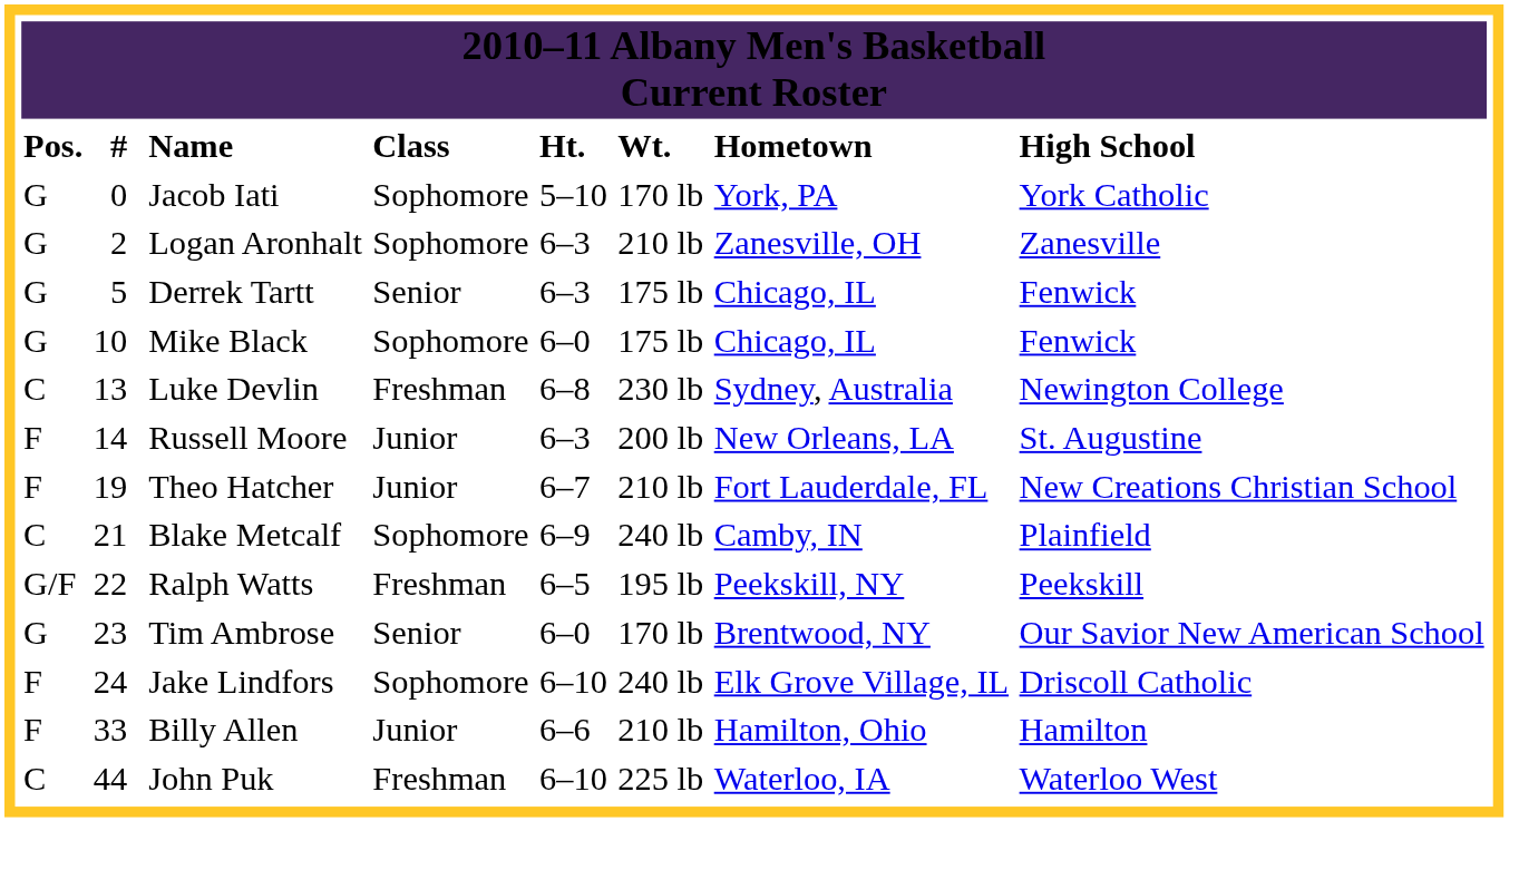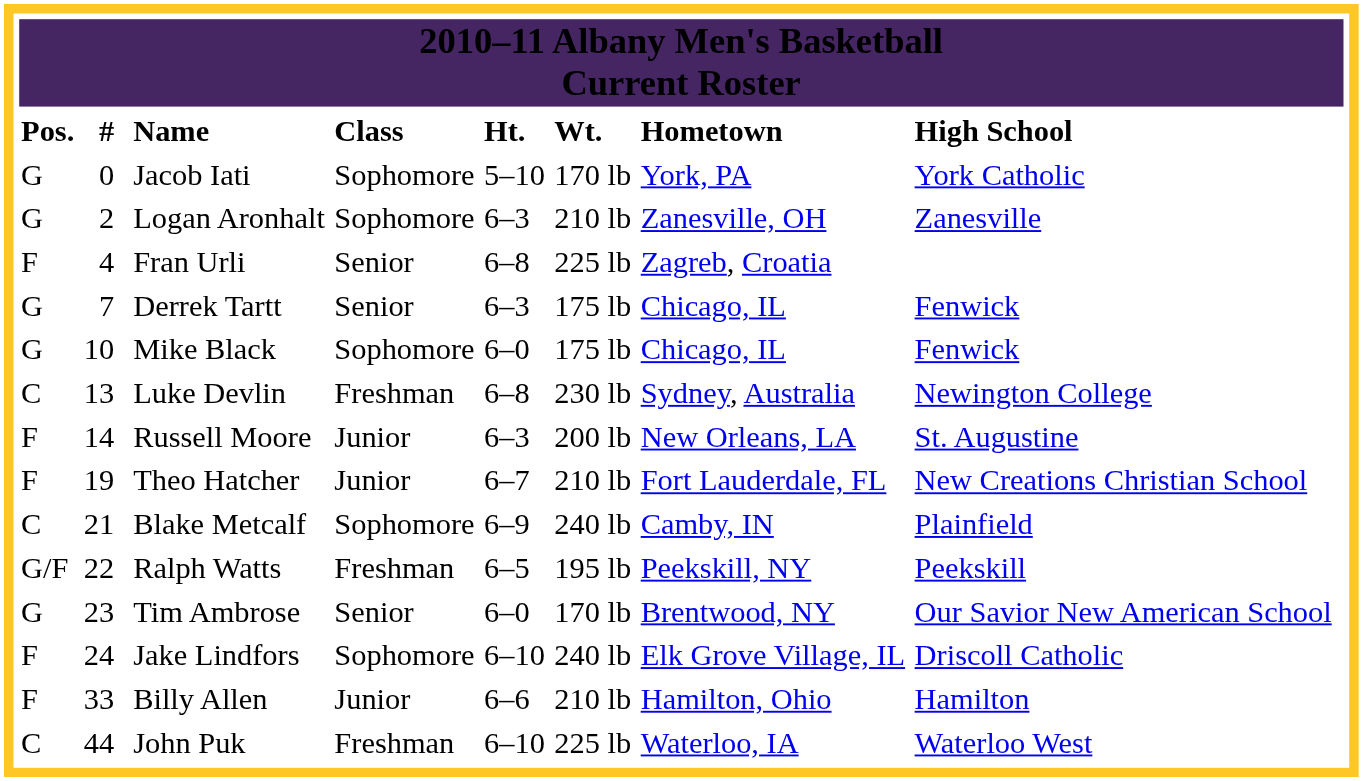 <table style="border:5px solid #FFC726;" cellspacing=3>
 <tr align="center" bgcolor="#452663">
 <td colspan=10><big><span><strong>2010–11 Albany Men's Basketball</strong><br><strong>Current Roster</strong></span></big></td>
 </tr>
 <tr>
 <td><strong>Pos.</strong></td>
 <td align="right"><strong>#</strong></td>
 <td></td>
 <td><strong>Name</strong></td>
 <td><strong>Class</strong></td>
 <td><strong>Ht.</strong></td>
 <td><strong>Wt.</strong></td>
 <td><strong>Hometown</strong></td>
 <td><strong>High School</strong></td>
 </tr>
 <tr>
 <td>G</td>
 <td align="right">0</td>
 <td align="center"></td>
 <td>Jacob Iati</td>
 <td>Sophomore</td>
 <td>5–10</td>
 <td>170 lb</td>
 <td><a href='#'>York, PA</a></td>
 <td><a href='#'>York Catholic</a></td>
 </tr>
 <tr>
 <td>G</td>
 <td align="right">2</td>
 <td></td>
 <td>Logan Aronhalt</td>
 <td>Sophomore</td>
 <td>6–3</td>
 <td>210 lb</td>
 <td><a href='#'>Zanesville, OH</a></td>
 <td><a href='#'>Zanesville</a></td>
 </tr>
 <tr>
+<td>F</td>
+<td align="right">4</td>
+<td></td>
+<td>Fran Urli</td>
+<td>Senior</td>
+<td>6–8</td>
+<td>225 lb</td>
+<td><a href='#'>Zagreb</a>, <a href='#'>Croatia</a></td>
+<td></td>
+<td></td>
+</tr>
+<tr>
 <td>G</td>
-<td align="right">5</td>
+<td align="right">7</td>
 <td></td>
 <td>Derrek Tartt</td>
 <td>Senior</td>
 <td>6–3</td>
 <td>175 lb</td>
 <td><a href='#'>Chicago, IL</a></td>
 <td><a href='#'>Fenwick</a></td>
 </tr>
 <tr>
 <td>G</td>
 <td align="right">10</td>
 <td></td>
 <td>Mike Black</td>
 <td>Sophomore</td>
 <td>6–0</td>
 <td>175 lb</td>
 <td><a href='#'>Chicago, IL</a></td>
 <td><a href='#'>Fenwick</a></td>
 </tr>
 <tr>
 <td>C</td>
 <td align="right">13</td>
 <td></td>
 <td>Luke Devlin</td>
 <td>Freshman</td>
 <td>6–8</td>
 <td>230 lb</td>
 <td><a href='#'>Sydney</a>, <a href='#'>Australia</a></td>
 <td><a href='#'>Newington College</a></td>
 </tr>
 <tr>
 <td>F</td>
 <td align="right">14</td>
 <td></td>
 <td>Russell Moore</td>
 <td>Junior</td>
 <td>6–3</td>
 <td>200 lb</td>
 <td><a href='#'>New Orleans, LA</a></td>
 <td><a href='#'>St. Augustine</a></td>
 </tr>
 <tr>
 <td>F</td>
 <td align="right">19</td>
 <td></td>
 <td>Theo Hatcher</td>
 <td>Junior</td>
 <td>6–7</td>
 <td>210 lb</td>
 <td><a href='#'>Fort Lauderdale, FL</a></td>
 <td><a href='#'>New Creations Christian School</a></td>
 </tr>
 <tr>
 <td>C</td>
 <td align="right">21</td>
 <td></td>
 <td>Blake Metcalf</td>
 <td>Sophomore</td>
 <td>6–9</td>
 <td>240 lb</td>
 <td><a href='#'>Camby, IN</a></td>
 <td><a href='#'>Plainfield</a></td>
 </tr>
 <tr>
 <td>G/F</td>
 <td align="right">22</td>
 <td></td>
 <td>Ralph Watts</td>
 <td> Freshman</td>
 <td>6–5</td>
 <td>195 lb</td>
 <td><a href='#'>Peekskill, NY</a></td>
 <td><a href='#'>Peekskill</a></td>
 </tr>
 <tr>
 <td>G</td>
 <td align="right">23</td>
 <td></td>
 <td>Tim Ambrose</td>
 <td>Senior</td>
 <td>6–0</td>
 <td>170 lb</td>
 <td><a href='#'>Brentwood, NY</a></td>
 <td><a href='#'>Our Savior New American School</a></td>
 </tr>
 <tr>
 <td>F</td>
 <td align="right">24</td>
 <td></td>
 <td>Jake Lindfors</td>
 <td>Sophomore</td>
 <td>6–10</td>
 <td>240 lb</td>
 <td><a href='#'>Elk Grove Village, IL</a></td>
 <td><a href='#'>Driscoll Catholic</a></td>
 </tr>
 <tr>
 <td>F</td>
 <td align="right">33</td>
 <td></td>
 <td>Billy Allen</td>
 <td>Junior</td>
 <td>6–6</td>
 <td>210 lb</td>
 <td><a href='#'>Hamilton, Ohio</a></td>
 <td><a href='#'>Hamilton</a></td>
 </tr>
 <tr>
 <td>C</td>
 <td align="right">44</td>
 <td></td>
 <td>John Puk</td>
 <td> Freshman</td>
 <td>6–10</td>
 <td>225 lb</td>
 <td><a href='#'>Waterloo, IA</a></td>
 <td><a href='#'>Waterloo West</a></td>
 </tr>
 </table>
